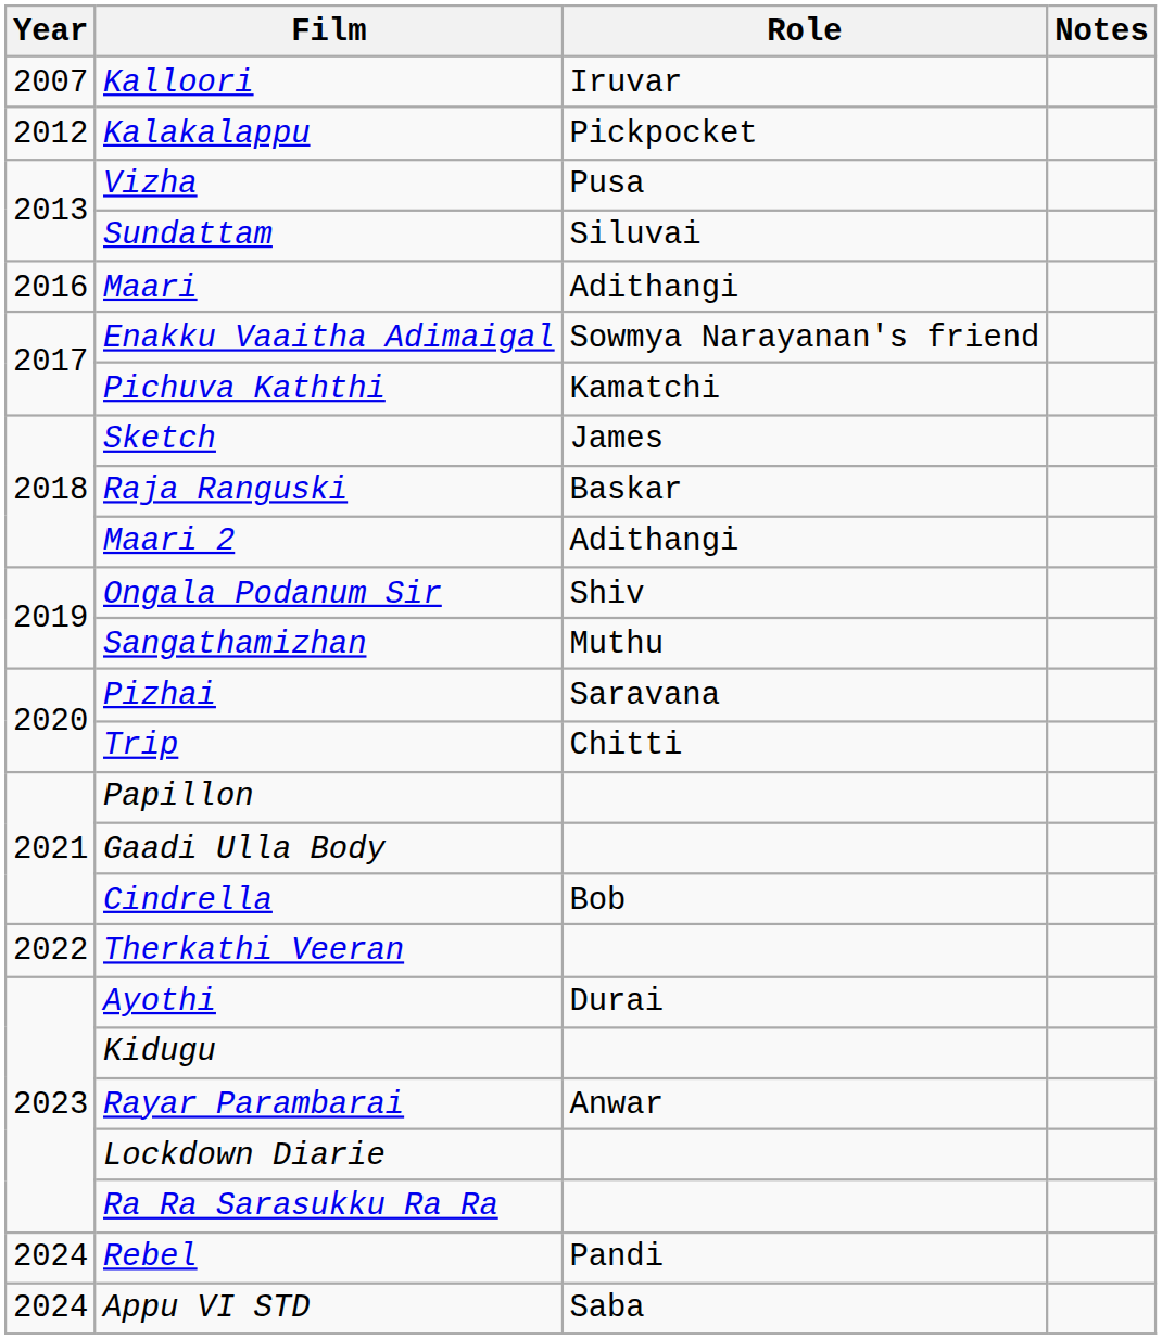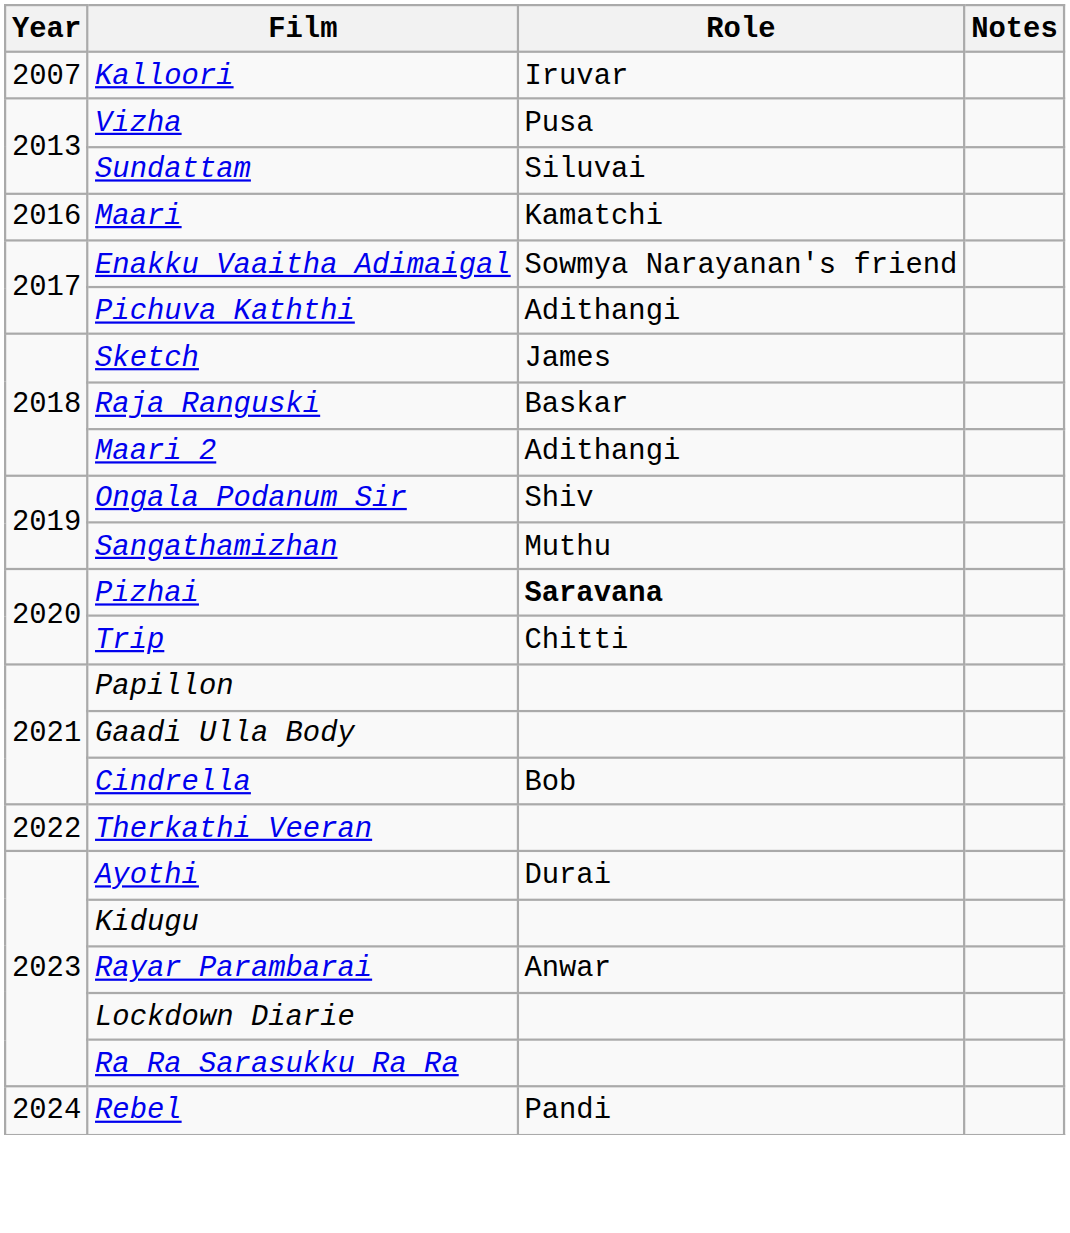 <table class="wikitable sortable">
 <tr>
 <th>Year</th>
 <th>Film</th>
 <th>Role</th>
 <th class=unsortable>Notes</th>
 </tr>
 <tr>
 <td>2007</td>
 <td><em><a href='#'>Kalloori</a></em></td>
 <td>Iruvar</td>
-<td></td>
-</tr>
-<tr>
-<td>2012</td>
-<td><em><a href='#'>Kalakalappu</a></em></td>
-<td>Pickpocket</td>
 <td></td>
 </tr>
 <tr>
 <td rowspan="2">2013</td>
 <td><em><a href='#'>Vizha</a></em></td>
 <td>Pusa</td>
 <td></td>
 </tr>
 <tr>
 <td><em><a href='#'>Sundattam</a></em></td>
 <td>Siluvai</td>
 <td></td>
 </tr>
 <tr>
 <td>2016</td>
 <td><em><a href='#'>Maari</a></em></td>
-<td>Adithangi</td>
+<td>Kamatchi</td>
 <td></td>
 </tr>
 <tr>
 <td rowspan="2">2017</td>
 <td><em><a href='#'>Enakku Vaaitha Adimaigal</a></em></td>
 <td>Sowmya Narayanan's friend</td>
 <td></td>
 </tr>
 <tr>
 <td><em><a href='#'>Pichuva Kaththi</a></em></td>
-<td>Kamatchi</td>
+<td>Adithangi</td>
 <td></td>
 </tr>
 <tr>
 <td rowspan="3">2018</td>
 <td><em><a href='#'>Sketch</a></em></td>
 <td>James</td>
 <td></td>
 </tr>
 <tr>
 <td><em><a href='#'>Raja Ranguski</a></em></td>
 <td>Baskar</td>
 <td></td>
 </tr>
 <tr>
 <td><em><a href='#'>Maari 2</a></em></td>
 <td>Adithangi</td>
 <td></td>
 </tr>
 <tr>
 <td rowspan="2">2019</td>
 <td><em><a href='#'>Ongala Podanum Sir</a></em></td>
 <td>Shiv</td>
 <td></td>
 </tr>
 <tr>
 <td><em><a href='#'>Sangathamizhan</a></em></td>
 <td>Muthu</td>
 <td></td>
 </tr>
 <tr>
 <td rowspan="2">2020</td>
 <td><em><a href='#'>Pizhai</a></em></td>
-<td>Saravana</td>
+<td><strong>Saravana</strong></td>
 <td></td>
 </tr>
 <tr>
 <td><em><a href='#'>Trip</a></em></td>
 <td>Chitti</td>
 <td></td>
 </tr>
 <tr>
 <td rowspan="3">2021</td>
 <td><em>Papillon</em></td>
 <td></td>
 <td></td>
 </tr>
 <tr>
 <td><em>Gaadi Ulla Body</em></td>
 <td></td>
 <td></td>
 </tr>
 <tr>
 <td><em><a href='#'>Cindrella</a></em></td>
 <td>Bob</td>
 <td></td>
 </tr>
 <tr>
 <td>2022</td>
 <td><em><a href='#'>Therkathi Veeran</a></em></td>
 <td></td>
 <td></td>
 </tr>
 <tr>
 <td rowspan="5">2023</td>
 <td><em><a href='#'>Ayothi</a></em></td>
 <td>Durai</td>
 <td></td>
 </tr>
 <tr>
 <td><em>Kidugu</em></td>
 <td></td>
 <td></td>
 </tr>
 <tr>
 <td><em><a href='#'>Rayar Parambarai</a></em></td>
 <td>Anwar</td>
 <td></td>
 </tr>
 <tr>
 <td><em>Lockdown Diarie</em></td>
 <td></td>
 <td></td>
 </tr>
 <tr>
 <td><em><a href='#'>Ra Ra Sarasukku Ra Ra</a></em></td>
 <td></td>
 <td></td>
 </tr>
 <tr>
 <td>2024</td>
 <td><em><a href='#'>Rebel</a></em></td>
 <td>Pandi</td>
 <td></td>
 </tr>
 <tr>
-<td>2024</td>
-<td><em>Appu VI STD</em></td>
-<td>Saba</td>
-<td></td>
-</tr>
-<tr>
 </tr>
 </table>
